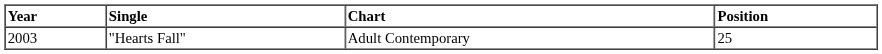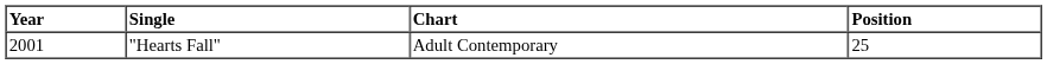 <table border=1 cellspacing=0 cellpadding=2 width="60%">
 <tr>
 <th align="left">Year</th>
 <th align="left">Single</th>
 <th align="left">Chart</th>
 <th align="left">Position</th>
 </tr>
 <tr>
-<td align="left">2003</td>
+<td align="left">2001</td>
 <td align="left">"Hearts Fall"</td>
 <td align="left">Adult Contemporary</td>
 <td align="left">25</td>
 </tr>
 <tr>
 </tr>
 </table>
